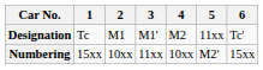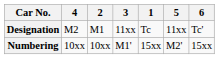 <table class="wikitable">
 <tr>
 <th>Car No.</th>
-<th>1</th>
+<th>4</th>
 <th>2</th>
 <th>3</th>
-<th>4</th>
+<th>1</th>
 <th>5</th>
 <th>6</th>
 </tr>
 <tr>
 <th>Designation</th>
+<td>M2</td>
+<td>M1</td>
+<td>11xx</td>
 <td>Tc</td>
-<td>M1</td>
-<td>M1'</td>
-<td>M2</td>
 <td>11xx</td>
 <td>Tc'</td>
 </tr>
 <tr>
 <th>Numbering</th>
+<td>10xx</td>
+<td>10xx</td>
+<td>M1'</td>
 <td>15xx</td>
-<td>10xx</td>
-<td>11xx</td>
-<td>10xx</td>
 <td>M2'</td>
 <td>15xx</td>
 </tr>
 </table>
